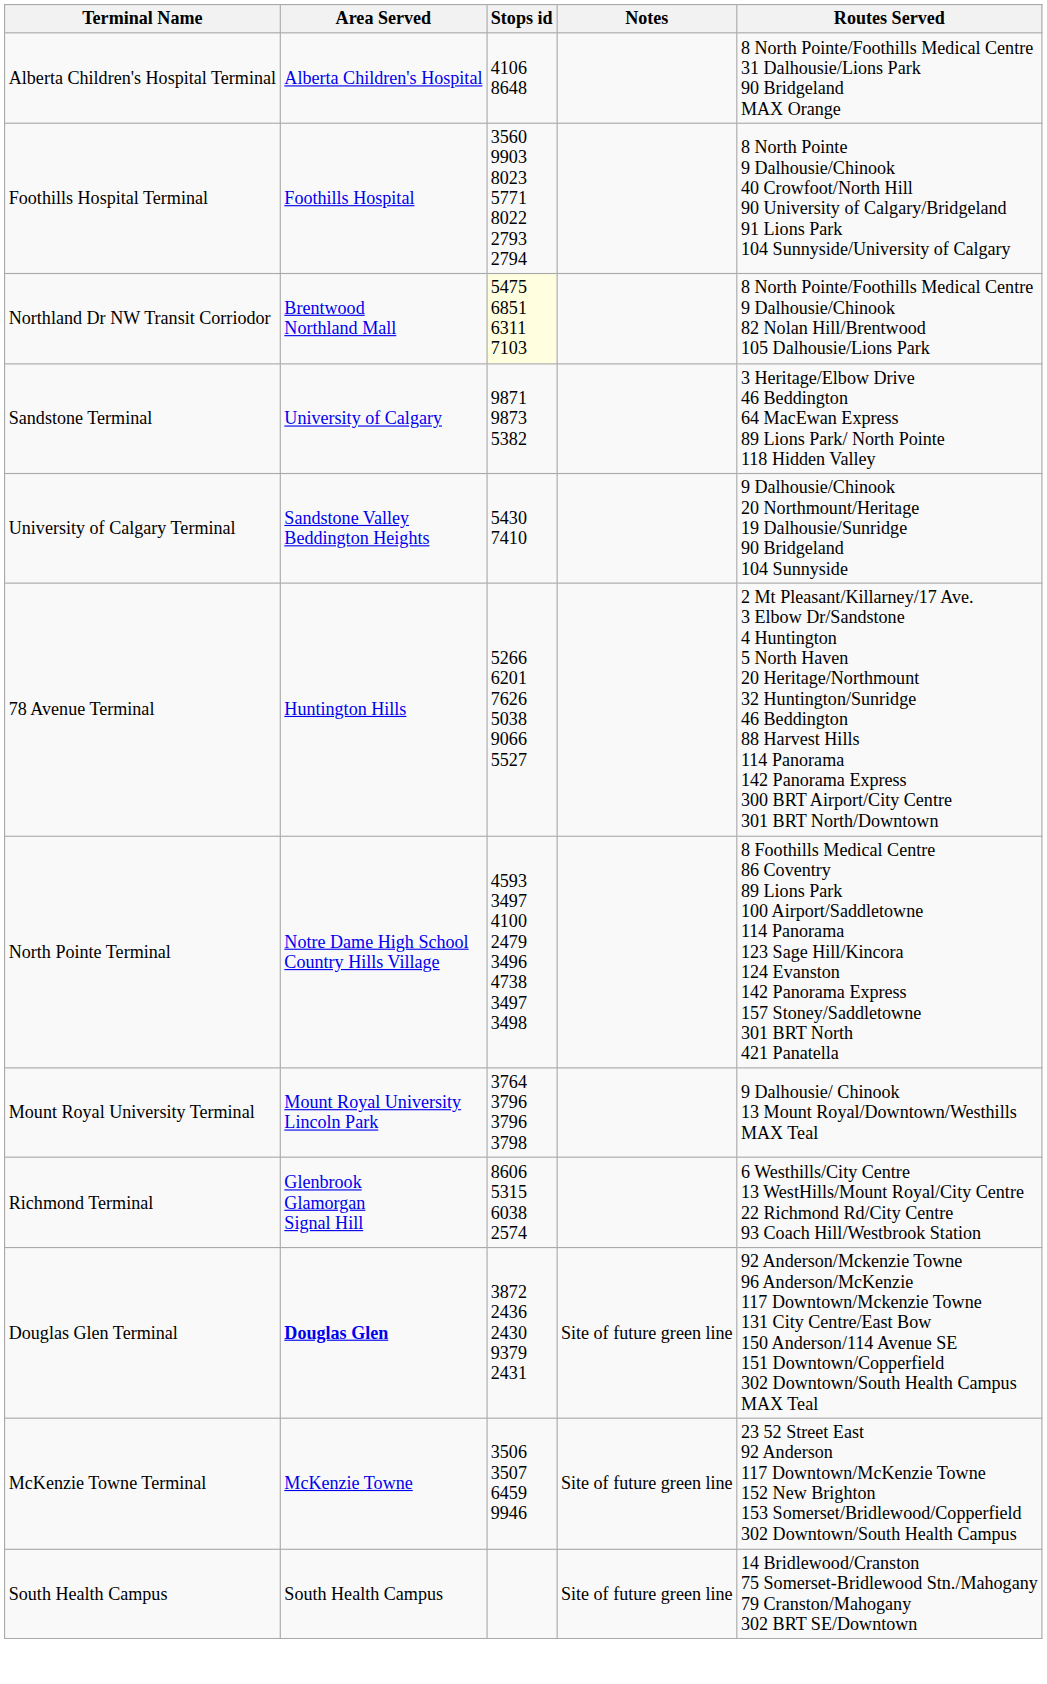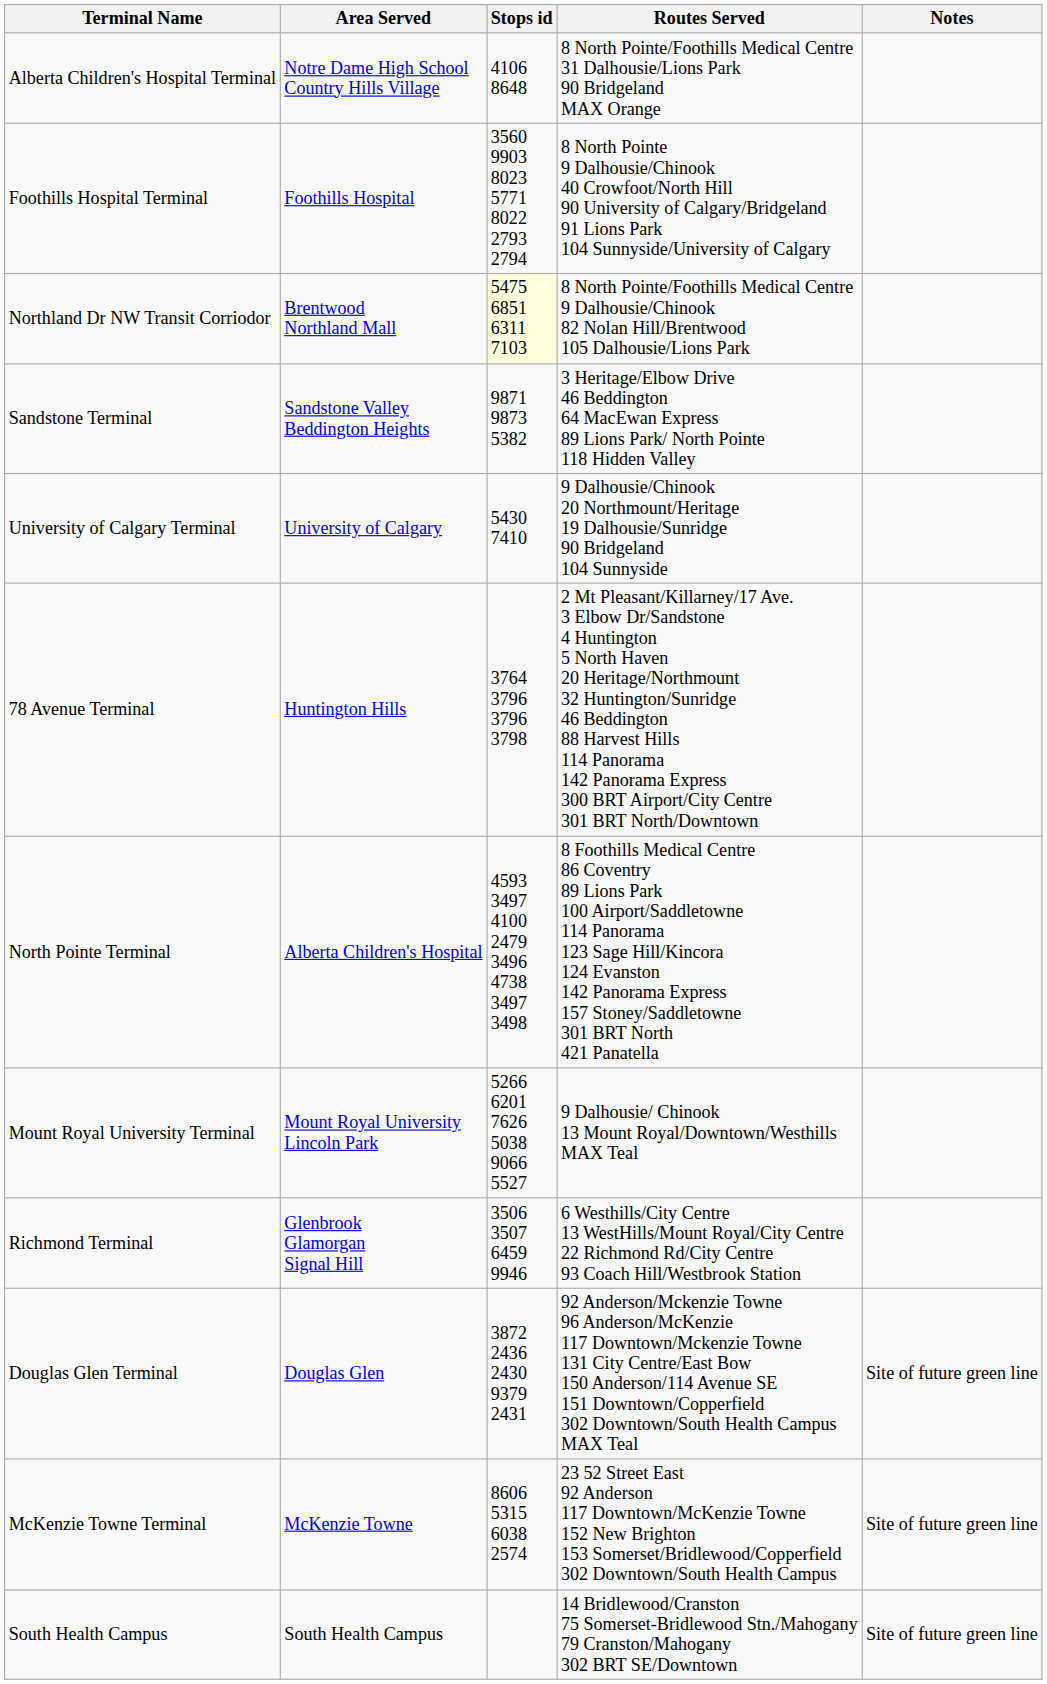 <table class="wikitable">
 <tr>
 <th>Terminal Name</th>
 <th>Area Served</th>
 <th>Stops id</th>
+<th>Routes Served</th>
 <th>Notes</th>
-<th>Routes Served</th>
 </tr>
 <tr>
 <td>Alberta Children's Hospital Terminal</td>
-<td><a href='#'>Alberta Children's Hospital</a></td>
+<td><a href='#'>Notre Dame High School</a><br><a href='#'>Country Hills Village</a></td>
 <td>4106<br>8648</td>
+<td>8 North Pointe/Foothills Medical Centre<br>31 Dalhousie/Lions Park<br>90 Bridgeland<br>MAX Orange</td>
 <td></td>
-<td>8 North Pointe/Foothills Medical Centre<br>31 Dalhousie/Lions Park<br>90 Bridgeland<br>MAX Orange</td>
 </tr>
 <tr>
 <td>Foothills Hospital Terminal</td>
 <td><a href='#'>Foothills Hospital</a></td>
 <td>3560<br>9903<br>8023<br>5771<br>8022<br>2793<br>2794</td>
+<td>8 North Pointe<br>9 Dalhousie/Chinook<br>40 Crowfoot/North Hill<br>90 University of Calgary/Bridgeland<br>91 Lions Park<br>104 Sunnyside/University of Calgary</td>
 <td></td>
-<td>8 North Pointe<br>9 Dalhousie/Chinook<br>40 Crowfoot/North Hill<br>90 University of Calgary/Bridgeland<br>91 Lions Park<br>104 Sunnyside/University of Calgary</td>
 </tr>
 <tr>
 <td>Northland Dr NW Transit Corriodor</td>
 <td><a href='#'>Brentwood</a><br><a href='#'>Northland Mall</a></td>
 <td style="background: lightyellow;">5475<br>6851<br>6311<br>7103</td>
+<td>8 North Pointe/Foothills Medical Centre<br>9 Dalhousie/Chinook<br>82 Nolan Hill/Brentwood<br>105 Dalhousie/Lions Park</td>
 <td></td>
-<td>8 North Pointe/Foothills Medical Centre<br>9 Dalhousie/Chinook<br>82 Nolan Hill/Brentwood<br>105 Dalhousie/Lions Park</td>
 </tr>
 <tr>
 <td>Sandstone Terminal</td>
-<td><a href='#'>University of Calgary</a></td>
+<td><a href='#'>Sandstone Valley</a><br><a href='#'>Beddington Heights</a></td>
 <td>9871<br>9873<br>5382</td>
+<td>3 Heritage/Elbow Drive<br>46 Beddington<br>64 MacEwan Express<br>89 Lions Park/ North Pointe<br>118 Hidden Valley</td>
 <td></td>
-<td>3 Heritage/Elbow Drive<br>46 Beddington<br>64 MacEwan Express<br>89 Lions Park/ North Pointe<br>118 Hidden Valley</td>
 </tr>
 <tr>
 <td>University of Calgary Terminal</td>
-<td><a href='#'>Sandstone Valley</a><br><a href='#'>Beddington Heights</a></td>
+<td><a href='#'>University of Calgary</a></td>
 <td>5430<br>7410</td>
+<td>9 Dalhousie/Chinook<br>20 Northmount/Heritage<br>19 Dalhousie/Sunridge<br>90 Bridgeland<br>104 Sunnyside</td>
 <td></td>
-<td>9 Dalhousie/Chinook<br>20 Northmount/Heritage<br>19 Dalhousie/Sunridge<br>90 Bridgeland<br>104 Sunnyside</td>
 </tr>
 <tr>
 <td>78 Avenue Terminal</td>
 <td><a href='#'>Huntington Hills</a></td>
-<td>5266<br>6201<br>7626<br>5038<br>9066<br>5527</td>
+<td>3764<br>3796<br>3796<br>3798</td>
+<td>2 Mt Pleasant/Killarney/17 Ave.<br>3 Elbow Dr/Sandstone<br>4 Huntington<br>5 North Haven<br>20 Heritage/Northmount<br>32 Huntington/Sunridge<br>46 Beddington<br>88 Harvest Hills<br>114 Panorama<br>142 Panorama Express<br>300 BRT Airport/City Centre<br>301 BRT North/Downtown</td>
 <td></td>
-<td>2 Mt Pleasant/Killarney/17 Ave.<br>3 Elbow Dr/Sandstone<br>4 Huntington<br>5 North Haven<br>20 Heritage/Northmount<br>32 Huntington/Sunridge<br>46 Beddington<br>88 Harvest Hills<br>114 Panorama<br>142 Panorama Express<br>300 BRT Airport/City Centre<br>301 BRT North/Downtown</td>
 </tr>
 <tr>
 <td>North Pointe Terminal</td>
-<td><a href='#'>Notre Dame High School</a><br><a href='#'>Country Hills Village</a></td>
+<td><a href='#'>Alberta Children's Hospital</a></td>
 <td>4593<br>3497<br>4100<br>2479<br>3496<br>4738<br>3497<br>3498</td>
+<td>8 Foothills Medical Centre<br>86 Coventry<br>89 Lions Park<br>100 Airport/Saddletowne<br>114 Panorama<br>123 Sage Hill/Kincora<br>124 Evanston<br>142 Panorama Express<br>157 Stoney/Saddletowne<br>301 BRT North<br>421 Panatella</td>
 <td></td>
-<td>8 Foothills Medical Centre<br>86 Coventry<br>89 Lions Park<br>100 Airport/Saddletowne<br>114 Panorama<br>123 Sage Hill/Kincora<br>124 Evanston<br>142 Panorama Express<br>157 Stoney/Saddletowne<br>301 BRT North<br>421 Panatella</td>
 </tr>
 <tr>
 <td>Mount Royal University Terminal</td>
 <td><a href='#'>Mount Royal University</a><br><a href='#'>Lincoln Park</a></td>
-<td>3764<br>3796<br>3796<br>3798</td>
+<td>5266<br>6201<br>7626<br>5038<br>9066<br>5527</td>
+<td>9 Dalhousie/ Chinook<br>13 Mount Royal/Downtown/Westhills<br>MAX Teal</td>
 <td></td>
-<td>9 Dalhousie/ Chinook<br>13 Mount Royal/Downtown/Westhills<br>MAX Teal</td>
 </tr>
 <tr>
 <td>Richmond Terminal</td>
 <td><a href='#'>Glenbrook</a><br><a href='#'>Glamorgan</a><br><a href='#'>Signal Hill</a></td>
-<td>8606<br>5315<br>6038<br>2574</td>
+<td>3506<br>3507<br>6459<br>9946</td>
+<td>6 Westhills/City Centre<br>13 WestHills/Mount Royal/City Centre<br>22 Richmond Rd/City Centre<br>93 Coach Hill/Westbrook Station</td>
 <td></td>
-<td>6 Westhills/City Centre<br>13 WestHills/Mount Royal/City Centre<br>22 Richmond Rd/City Centre<br>93 Coach Hill/Westbrook Station</td>
 </tr>
 <tr>
 <td>Douglas Glen Terminal</td>
-<td><strong><a href='#'>Douglas Glen</a></strong></td>
+<td><a href='#'>Douglas Glen</a></td>
 <td>3872<br>2436<br>2430<br>9379<br>2431</td>
+<td>92 Anderson/Mckenzie Towne<br>96 Anderson/McKenzie<br>117 Downtown/Mckenzie Towne<br>131 City Centre/East Bow<br>150 Anderson/114 Avenue SE<br>151 Downtown/Copperfield<br>302 Downtown/South Health Campus<br>MAX Teal</td>
 <td>Site of future green line</td>
-<td>92 Anderson/Mckenzie Towne<br>96 Anderson/McKenzie<br>117 Downtown/Mckenzie Towne<br>131 City Centre/East Bow<br>150 Anderson/114 Avenue SE<br>151 Downtown/Copperfield<br>302 Downtown/South Health Campus<br>MAX Teal</td>
 </tr>
 <tr>
 <td>McKenzie Towne Terminal</td>
 <td><a href='#'>McKenzie Towne</a></td>
-<td>3506<br>3507<br>6459<br>9946</td>
+<td>8606<br>5315<br>6038<br>2574</td>
+<td>23 52 Street East<br>92 Anderson<br>117 Downtown/McKenzie Towne<br>152 New Brighton<br>153 Somerset/Bridlewood/Copperfield<br>302 Downtown/South Health Campus</td>
 <td>Site of future green line</td>
-<td>23 52 Street East<br>92 Anderson<br>117 Downtown/McKenzie Towne<br>152 New Brighton<br>153 Somerset/Bridlewood/Copperfield<br>302 Downtown/South Health Campus</td>
 </tr>
 <tr>
 <td>South Health Campus</td>
 <td>South Health Campus</td>
 <td></td>
+<td>14 Bridlewood/Cranston<br>75 Somerset-Bridlewood Stn./Mahogany<br>79 Cranston/Mahogany<br>302 BRT SE/Downtown</td>
 <td>Site of future green line</td>
-<td>14 Bridlewood/Cranston<br>75 Somerset-Bridlewood Stn./Mahogany<br>79 Cranston/Mahogany<br>302 BRT SE/Downtown</td>
 </tr>
 </table>
